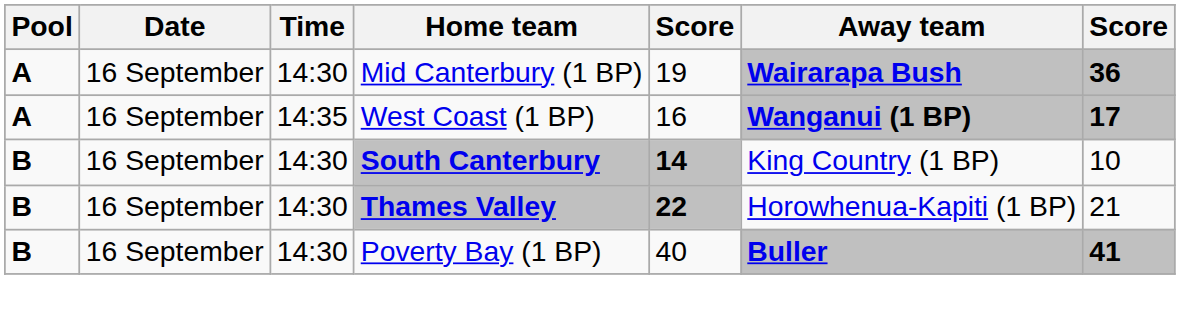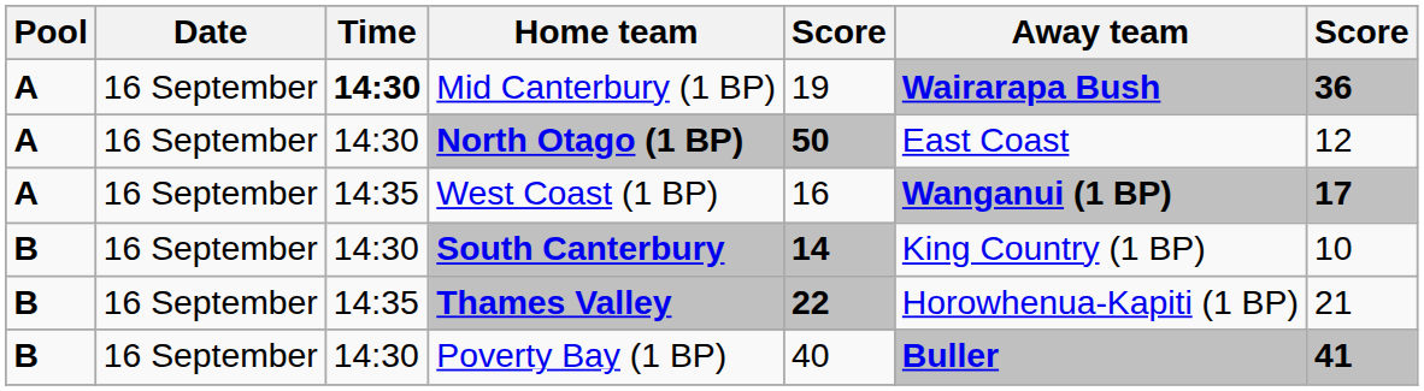 <table class="wikitable">
 <tr>
 <th>Pool</th>
 <th>Date</th>
 <th>Time</th>
 <th>Home team</th>
 <th>Score</th>
 <th>Away team</th>
 <th>Score</th>
 </tr>
 <tr>
 <td><strong>A</strong></td>
 <td>16 September</td>
-<td>14:30</td>
+<td><strong>14:30</strong></td>
 <td><a href='#'>Mid Canterbury</a> (1 BP)</td>
 <td>19</td>
 <td style="background:silver"><strong><a href='#'>Wairarapa Bush</a></strong></td>
 <td style="background:silver"><strong>36</strong></td>
+</tr>
+<tr>
+<td><strong>A</strong></td>
+<td>16 September</td>
+<td>14:30</td>
+<td style="background:silver"><strong><a href='#'>North Otago</a></strong> <strong>(1 BP)</strong></td>
+<td style="background:silver"><strong>50</strong></td>
+<td><a href='#'>East Coast</a></td>
+<td>12</td>
 </tr>
 <tr>
 <td><strong>A</strong></td>
 <td>16 September</td>
 <td>14:35</td>
 <td><a href='#'>West Coast</a> (1 BP)</td>
 <td>16</td>
 <td style="background:silver"><strong><a href='#'>Wanganui</a></strong> <strong>(1 BP)</strong></td>
 <td style="background:silver"><strong>17</strong></td>
 </tr>
 <tr>
 <td><strong>B</strong></td>
 <td>16 September</td>
 <td>14:30</td>
 <td style="background:silver"><strong><a href='#'>South Canterbury</a></strong></td>
 <td style="background:silver"><strong>14</strong></td>
 <td><a href='#'>King Country</a> (1 BP)</td>
 <td>10</td>
 </tr>
 <tr>
 <td><strong>B</strong></td>
 <td>16 September</td>
-<td>14:30</td>
+<td>14:35</td>
 <td style="background:silver"><strong><a href='#'>Thames Valley</a></strong></td>
 <td style="background:silver"><strong>22</strong></td>
 <td><a href='#'>Horowhenua-Kapiti</a> (1 BP)</td>
 <td>21</td>
 </tr>
 <tr>
 <td><strong>B</strong></td>
 <td>16 September</td>
 <td>14:30</td>
 <td><a href='#'>Poverty Bay</a> (1 BP)</td>
 <td>40</td>
 <td style="background:silver"><strong><a href='#'>Buller</a></strong></td>
 <td style="background:silver"><strong>41</strong></td>
 </tr>
 </table>
